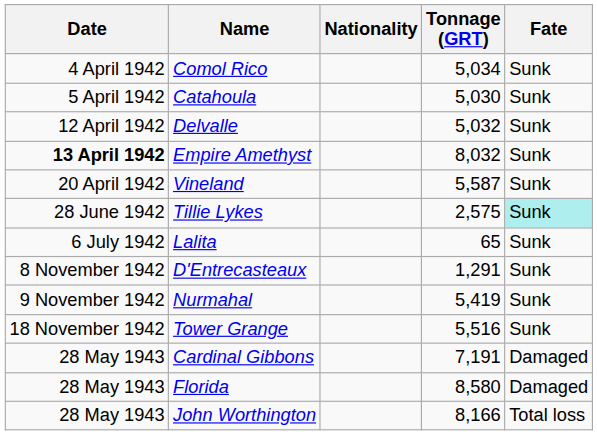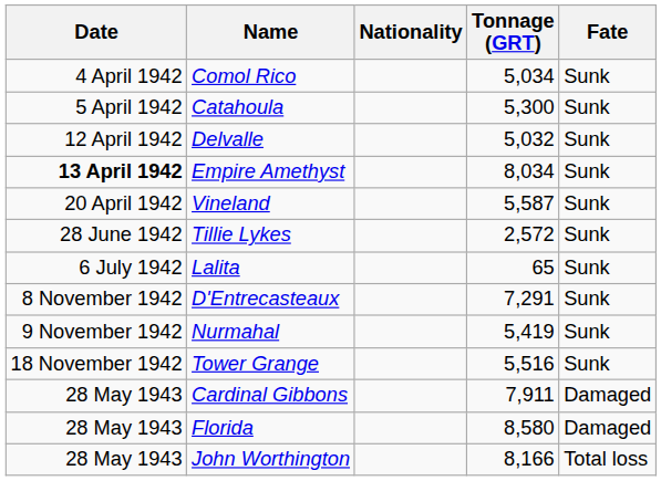 <table class="wikitable sortable" style="margin: 1em auto 1em auto;" style="margin: 1em auto 1em auto;">
 <tr>
 <th>Date</th>
 <th>Name</th>
 <th>Nationality</th>
 <th>Tonnage<br>(<a href='#'>GRT</a>)</th>
 <th>Fate</th>
 </tr>
 <tr>
 <td align="right">4 April 1942</td>
 <td align="left"><a href='#'><em>Comol Rico</em></a></td>
 <td align="left"></td>
 <td align="right">5,034</td>
 <td align="left">Sunk</td>
 </tr>
 <tr>
 <td align="right">5 April 1942</td>
 <td align="left"><a href='#'><em>Catahoula</em></a></td>
 <td align="left"></td>
-<td align="right">5,030</td>
+<td align="right">5,300</td>
 <td align="left">Sunk</td>
 </tr>
 <tr>
 <td align="right">12 April 1942</td>
 <td align="left"><a href='#'><em>Delvalle</em></a></td>
 <td align="left"></td>
 <td align="right">5,032</td>
 <td align="left">Sunk</td>
 </tr>
 <tr>
 <td align="right"><strong>13 April 1942</strong></td>
 <td align="left"><a href='#'><em>Empire Amethyst</em></a></td>
 <td align="left"></td>
-<td align="right">8,032</td>
+<td align="right">8,034</td>
 <td align="left">Sunk</td>
 </tr>
 <tr>
 <td align="right">20 April 1942</td>
 <td align="left"><a href='#'><em>Vineland</em></a></td>
 <td align="left"></td>
 <td align="right">5,587</td>
 <td align="left">Sunk</td>
 </tr>
 <tr>
 <td align="right">28 June 1942</td>
 <td align="left"><a href='#'><em>Tillie Lykes</em></a></td>
 <td align="left"></td>
-<td align="right">2,575</td>
-<td align="left" style="background: paleturquoise;">Sunk</td>
+<td align="right">2,572</td>
+<td align="left">Sunk</td>
 </tr>
 <tr>
 <td align="right">6 July 1942</td>
 <td align="left"><a href='#'><em>Lalita</em></a></td>
 <td align="left"></td>
 <td align="right">65</td>
 <td align="left">Sunk</td>
 </tr>
 <tr>
 <td align="right">8 November 1942</td>
 <td align="left"><a href='#'><em>D'Entrecasteaux</em></a></td>
 <td align="left"></td>
-<td align="right">1,291</td>
+<td align="right">7,291</td>
 <td align="left">Sunk</td>
 </tr>
 <tr>
 <td align="right">9 November 1942</td>
 <td align="left"><a href='#'><em>Nurmahal</em></a></td>
 <td align="left"></td>
 <td align="right">5,419</td>
 <td align="left">Sunk</td>
 </tr>
 <tr>
 <td align="right">18 November 1942</td>
 <td align="left"><a href='#'><em>Tower Grange</em></a></td>
 <td align="left"></td>
 <td align="right">5,516</td>
 <td align="left">Sunk</td>
 </tr>
 <tr>
 <td align="right">28 May 1943</td>
 <td align="left"><a href='#'><em>Cardinal Gibbons</em></a></td>
 <td align="left"></td>
-<td align="right">7,191</td>
+<td align="right">7,911</td>
 <td align="left">Damaged</td>
 </tr>
 <tr>
 <td align="right">28 May 1943</td>
 <td align="left"><a href='#'><em>Florida</em></a></td>
 <td align="left"></td>
 <td align="right">8,580</td>
 <td align="left">Damaged</td>
 </tr>
 <tr>
 <td align="right">28 May 1943</td>
 <td align="left"><a href='#'><em>John Worthington</em></a></td>
 <td align="left"></td>
 <td align="right">8,166</td>
 <td align="left">Total loss</td>
 </tr>
 </table>
